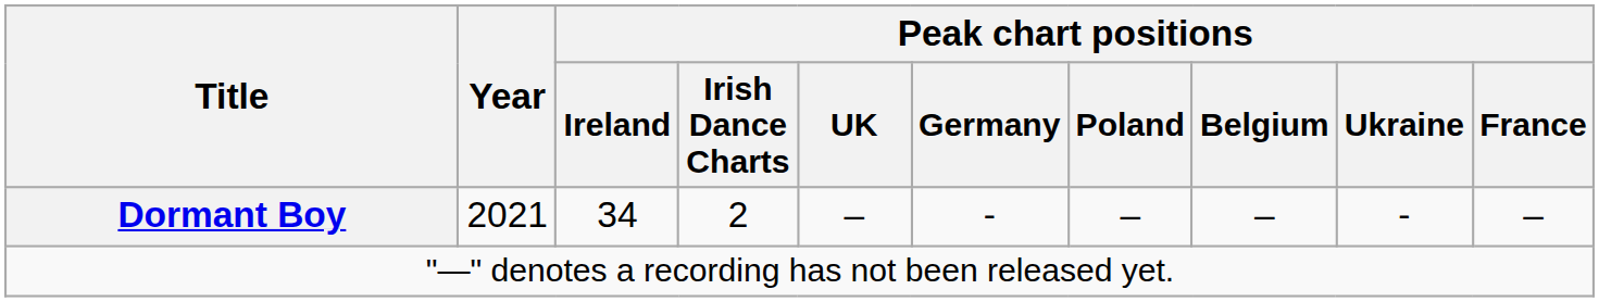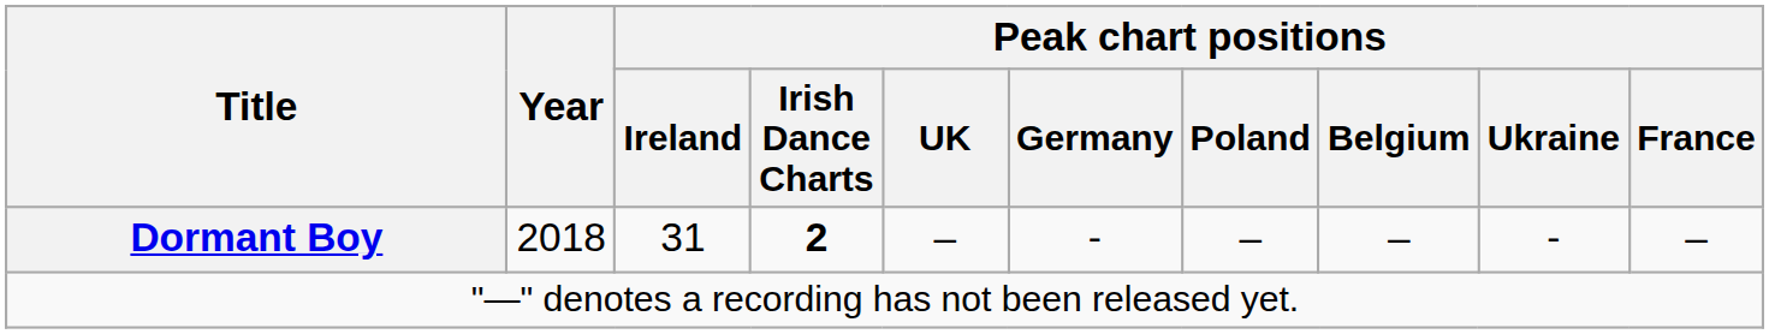 <table class="wikitable plainrowheaders" style="text-align:center;">
 <tr>
 <th scope="col" rowspan="2" style="width:12em;">Title</th>
 <th scope="col" rowspan="2">Year</th>
 <th scope="col" colspan="8">Peak chart positions</th>
 </tr>
 <tr>
 <th scope="col" style="width:3em;font-size:90%;">Ireland</th>
 <th scope="col" style="width:3em;font-size:90%;">Irish Dance Charts</th>
 <th scope="col" style="width:3em;font-size:90%;">UK</th>
 <th scope="col" style="width:3em;font-size:90%;">Germany</th>
 <th scope="col" style="width:3em;font-size:90%;">Poland</th>
 <th scope="col" style="width:3em;font-size:90%;">Belgium</th>
 <th scope="col" style="width:3em;font-size:90%;">Ukraine</th>
 <th scope="col" style="width:3em;font-size:90%;">France</th>
 </tr>
 <tr>
 <th scope="row"><a href='#'>Dormant Boy</a></th>
-<td>2021</td>
-<td>34</td>
-<td>2</td>
+<td>2018</td>
+<td>31</td>
+<td><strong>2</strong></td>
 <td>–</td>
 <td>-</td>
 <td>–</td>
 <td>–</td>
 <td>-</td>
 <td>–</td>
 </tr>
 <tr>
 <td colspan="15" style="font-size:90%">"—" denotes a recording has not been released yet.</td>
 </tr>
 </table>
